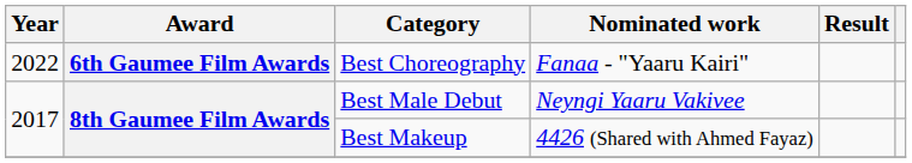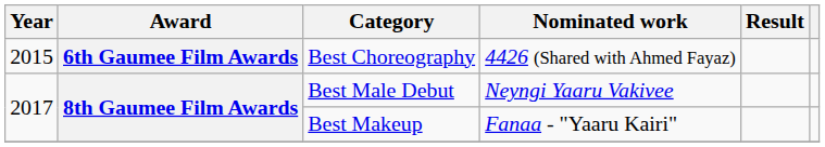 <table class="wikitable plainrowheaders sortable">
 <tr>
 <th scope="col">Year</th>
 <th scope="col">Award</th>
 <th scope="col">Category</th>
 <th scope="col">Nominated work</th>
 <th scope="col">Result</th>
 <th scope="col" class="unsortable"></th>
 </tr>
 <tr>
-<td>2022</td>
+<td>2015</td>
 <th scope="row"><a href='#'>6th Gaumee Film Awards</a></th>
 <td><a href='#'>Best Choreography</a></td>
-<td><em><a href='#'>Fanaa</a></em> - "Yaaru Kairi"</td>
+<td><em><a href='#'>4426</a></em> <small>(Shared with Ahmed Fayaz)</small></td>
 <td></td>
 <td style="text-align:center;"></td>
 </tr>
 <tr>
 <td rowspan="2">2017</td>
 <th scope="row" rowspan="2"><a href='#'>8th Gaumee Film Awards</a></th>
 <td><a href='#'>Best Male Debut</a></td>
 <td><em><a href='#'>Neyngi Yaaru Vakivee</a></em></td>
 <td></td>
 <td style="text-align:center;"></td>
 </tr>
 <tr>
 <td><a href='#'>Best Makeup</a></td>
-<td><em><a href='#'>4426</a></em> <small>(Shared with Ahmed Fayaz)</small></td>
+<td><em><a href='#'>Fanaa</a></em> - "Yaaru Kairi"</td>
 <td></td>
 <td style="text-align:center;"></td>
 </tr>
 <tr>
 </tr>
 </table>
